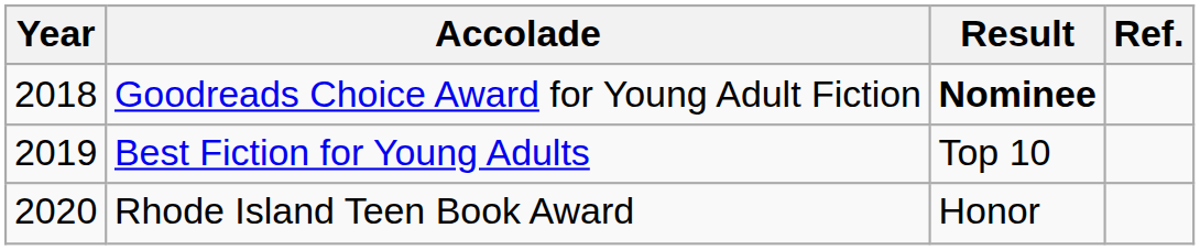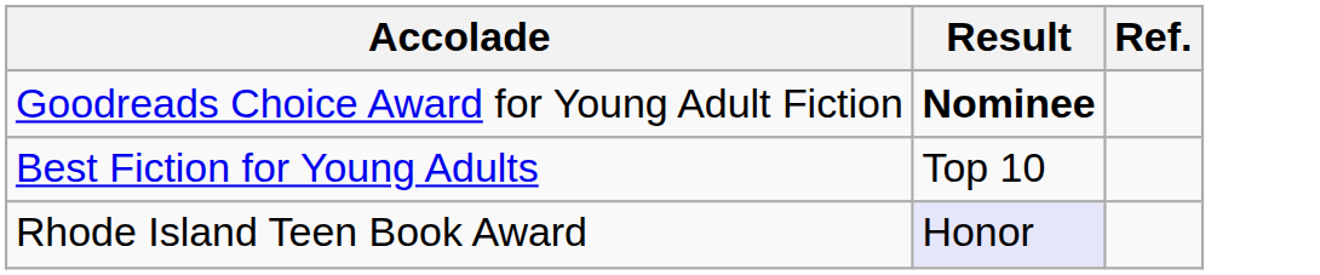 <table class="wikitable">
 <tr>
-<th>Year</th>
 <th>Accolade</th>
 <th>Result</th>
 <th>Ref.</th>
 </tr>
 <tr>
-<td>2018</td>
 <td><a href='#'>Goodreads Choice Award</a> for Young Adult Fiction</td>
 <td><strong>Nominee</strong></td>
 <td></td>
 </tr>
 <tr>
-<td>2019</td>
 <td><a href='#'>Best Fiction for Young Adults</a></td>
 <td>Top 10</td>
 <td></td>
 </tr>
 <tr>
-<td>2020</td>
 <td>Rhode Island Teen Book Award</td>
-<td>Honor</td>
+<td style="background: lavender;">Honor</td>
 <td></td>
 </tr>
 </table>
